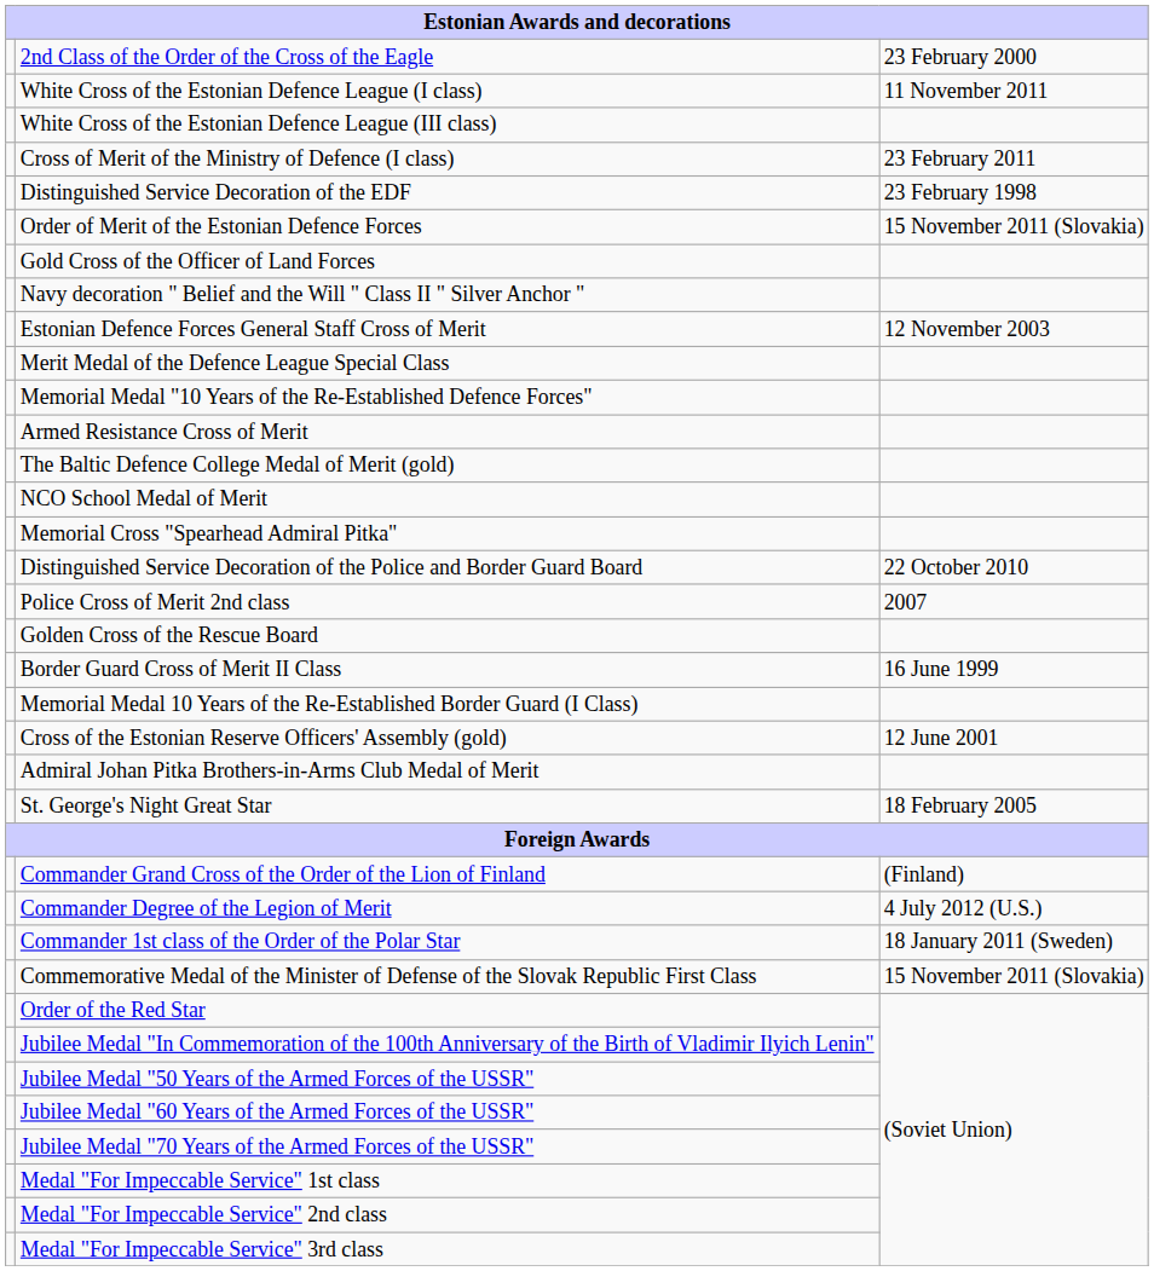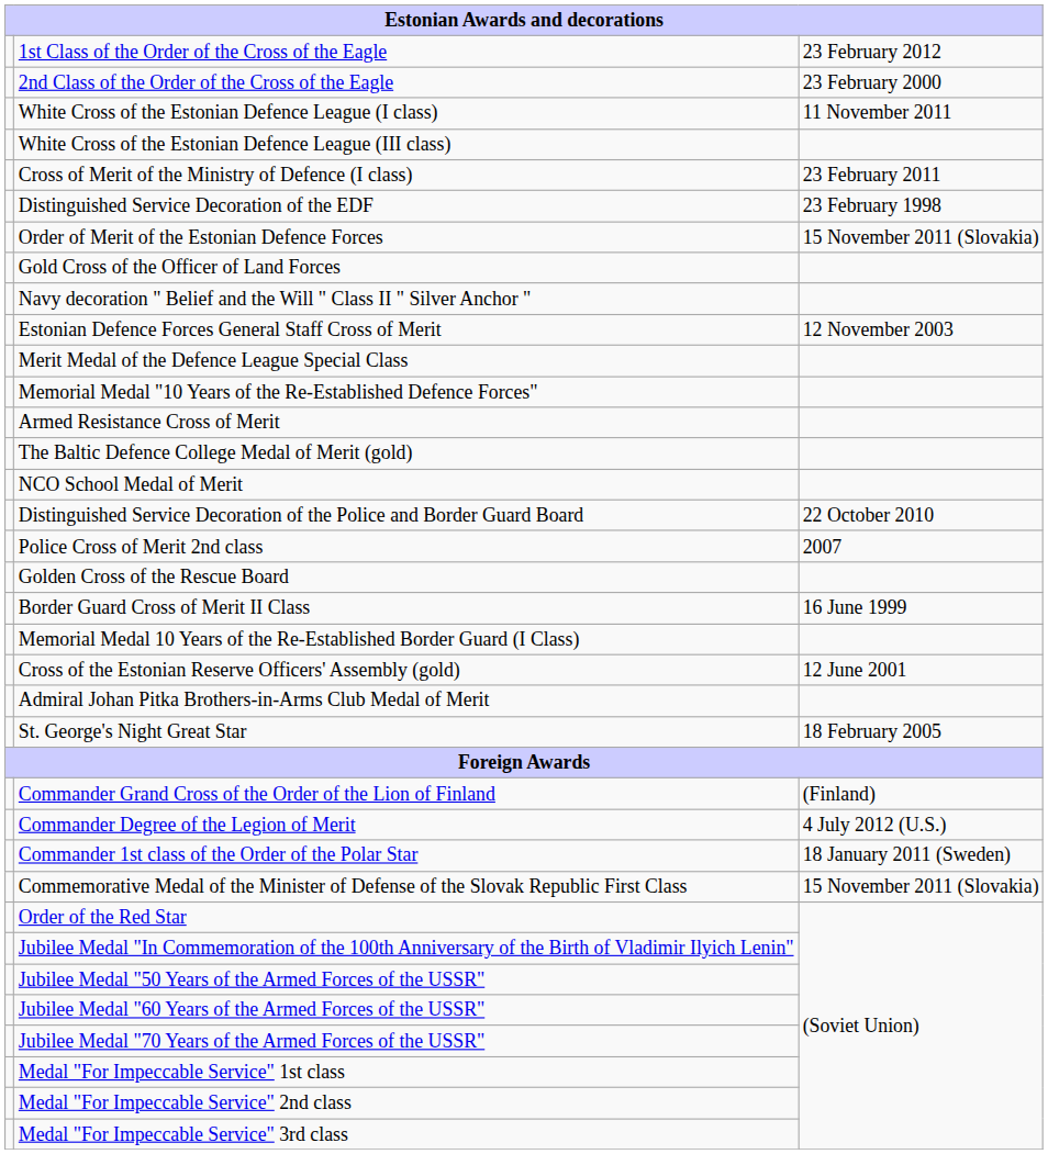 <table class="wikitable">
 <tr bgcolor = "#ccccff" align=center>
 <td colspan=3><strong>Estonian Awards and decorations</strong></td>
+</tr>
+<tr>
+<td></td>
+<td><a href='#'>1st Class of the Order of the Cross of the Eagle</a></td>
+<td>23 February 2012</td>
 </tr>
 <tr>
 <td></td>
 <td><a href='#'>2nd Class of the Order of the Cross of the Eagle</a></td>
 <td>23 February 2000</td>
 </tr>
 <tr>
 <td></td>
 <td>White Cross of the Estonian Defence League (I class)</td>
 <td>11 November 2011</td>
 </tr>
 <tr>
 <td></td>
 <td>White Cross of the Estonian Defence League (III class)</td>
 <td></td>
 </tr>
 <tr>
 <td></td>
 <td>Cross of Merit of the Ministry of Defence (I class)</td>
 <td>23 February 2011</td>
 </tr>
 <tr>
 <td></td>
 <td>Distinguished Service Decoration of the EDF</td>
 <td>23 February 1998</td>
 </tr>
 <tr>
 <td></td>
 <td>Order of Merit of the Estonian Defence Forces</td>
 <td>15 November 2011 (Slovakia)</td>
 </tr>
 <tr>
 <td></td>
 <td>Gold Cross of the Officer of Land Forces</td>
 <td></td>
 </tr>
 <tr>
 <td></td>
 <td>Navy decoration " Belief and the Will " Class II " Silver Anchor "</td>
 <td></td>
 </tr>
 <tr>
 <td></td>
 <td>Estonian Defence Forces General Staff Cross of Merit</td>
 <td>12 November 2003</td>
 </tr>
 <tr>
 <td></td>
 <td>Merit Medal of the Defence League Special Class</td>
 <td></td>
 </tr>
 <tr>
 <td></td>
 <td>Memorial Medal "10 Years of the Re-Established Defence Forces"</td>
 <td></td>
 </tr>
 <tr>
 <td></td>
 <td>Armed Resistance Cross of Merit</td>
 <td></td>
 </tr>
 <tr>
 <td></td>
 <td>The Baltic Defence College Medal of Merit (gold)</td>
 <td></td>
 </tr>
 <tr>
 <td></td>
 <td>NCO School Medal of Merit</td>
-<td></td>
-</tr>
-<tr>
-<td></td>
-<td>Memorial Cross "Spearhead Admiral Pitka"</td>
 <td></td>
 </tr>
 <tr>
 <td></td>
 <td>Distinguished Service Decoration of the Police and Border Guard Board</td>
 <td>22 October 2010</td>
 </tr>
 <tr>
 <td></td>
 <td>Police Cross of Merit 2nd class</td>
 <td>2007</td>
 </tr>
 <tr>
 <td></td>
 <td>Golden Cross of the Rescue Board</td>
 <td></td>
 </tr>
 <tr>
 <td></td>
 <td>Border Guard Cross of Merit II Class</td>
 <td>16 June 1999</td>
 </tr>
 <tr>
 <td></td>
 <td>Memorial Medal 10 Years of the Re-Established Border Guard (I Class)</td>
 <td></td>
 </tr>
 <tr>
 <td></td>
 <td>Cross of the Estonian Reserve Officers' Assembly (gold)</td>
 <td>12 June 2001</td>
 </tr>
 <tr>
 <td></td>
 <td>Admiral Johan Pitka Brothers-in-Arms Club Medal of Merit</td>
 <td></td>
 </tr>
 <tr>
 <td></td>
 <td>St. George's Night Great Star</td>
 <td>18 February 2005</td>
 </tr>
 <tr bgcolor = "#ccccff" align=center>
 <td colspan=3><strong>Foreign Awards</strong></td>
 </tr>
 <tr>
 <td></td>
 <td><a href='#'>Commander Grand Cross of the Order of the Lion of Finland</a></td>
 <td>(Finland)</td>
 </tr>
 <tr>
 <td></td>
 <td><a href='#'>Commander Degree of the Legion of Merit</a></td>
 <td>4 July 2012 (U.S.)</td>
 </tr>
 <tr>
 <td></td>
 <td><a href='#'>Commander 1st class of the Order of the Polar Star</a></td>
 <td>18 January 2011 (Sweden)</td>
 </tr>
 <tr>
 <td></td>
 <td>Commemorative Medal of the Minister of Defense of the Slovak Republic First Class</td>
 <td>15 November 2011 (Slovakia)</td>
 </tr>
 <tr>
 <td></td>
 <td><a href='#'>Order of the Red Star</a></td>
 <td rowspan="8">(Soviet Union)</td>
 </tr>
 <tr>
 <td></td>
 <td><a href='#'>Jubilee Medal "In Commemoration of the 100th Anniversary of the Birth of Vladimir Ilyich Lenin"</a></td>
 </tr>
 <tr>
 <td></td>
 <td><a href='#'>Jubilee Medal "50 Years of the Armed Forces of the USSR"</a></td>
 </tr>
 <tr>
 <td></td>
 <td><a href='#'>Jubilee Medal "60 Years of the Armed Forces of the USSR"</a></td>
 </tr>
 <tr>
 <td></td>
 <td><a href='#'>Jubilee Medal "70 Years of the Armed Forces of the USSR"</a></td>
 </tr>
 <tr>
 <td></td>
 <td><a href='#'>Medal "For Impeccable Service"</a> 1st class</td>
 </tr>
 <tr>
 <td></td>
 <td><a href='#'>Medal "For Impeccable Service"</a> 2nd class</td>
 </tr>
 <tr>
 <td></td>
 <td><a href='#'>Medal "For Impeccable Service"</a> 3rd class</td>
 </tr>
 </table>
